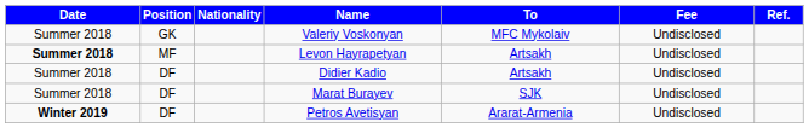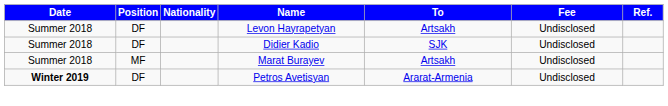 <table class="wikitable"  style="text-align:center; font-size:90%; ">
 <tr>
 <th style="background:#0000FF; color:white; width:150px;">Date</th>
 <th style="background:#0000FF; color:white; width:50px;">Position</th>
 <th style="background:#0000FF; color:white; width:50px;">Nationality</th>
 <th style="background:#0000FF; color:white; width:200px;">Name</th>
 <th style="background:#0000FF; color:white; width:200px;">To</th>
 <th style="background:#0000FF; color:white; width:150px;">Fee</th>
 <th style="background:#0000FF; color:white; width:50px;">Ref.</th>
 </tr>
 <tr>
 <td>Summer 2018</td>
-<td>GK</td>
-<td></td>
-<td><a href='#'>Valeriy Voskonyan</a></td>
-<td><a href='#'>MFC Mykolaiv</a></td>
-<td>Undisclosed</td>
-<td></td>
-</tr>
-<tr>
-<td><strong>Summer 2018</strong></td>
-<td>MF</td>
+<td>DF</td>
 <td></td>
 <td><a href='#'>Levon Hayrapetyan</a></td>
 <td><a href='#'>Artsakh</a></td>
 <td>Undisclosed</td>
 <td></td>
 </tr>
 <tr>
 <td>Summer 2018</td>
 <td>DF</td>
 <td></td>
 <td><a href='#'>Didier Kadio</a></td>
-<td><a href='#'>Artsakh</a></td>
+<td><a href='#'>SJK</a></td>
 <td>Undisclosed</td>
 <td></td>
 </tr>
 <tr>
 <td>Summer 2018</td>
-<td>DF</td>
+<td>MF</td>
 <td></td>
 <td><a href='#'>Marat Burayev</a></td>
-<td><a href='#'>SJK</a></td>
+<td><a href='#'>Artsakh</a></td>
 <td>Undisclosed</td>
 <td></td>
 </tr>
 <tr>
 <td><strong>Winter 2019</strong></td>
 <td>DF</td>
 <td></td>
 <td><a href='#'>Petros Avetisyan</a></td>
 <td><a href='#'>Ararat-Armenia</a></td>
 <td>Undisclosed</td>
 <td></td>
 </tr>
 </table>
